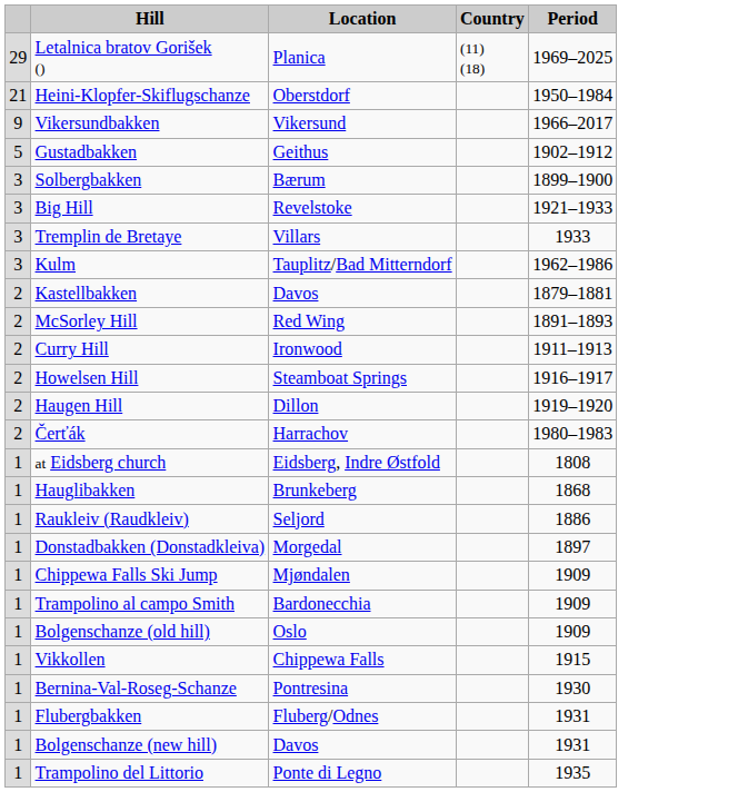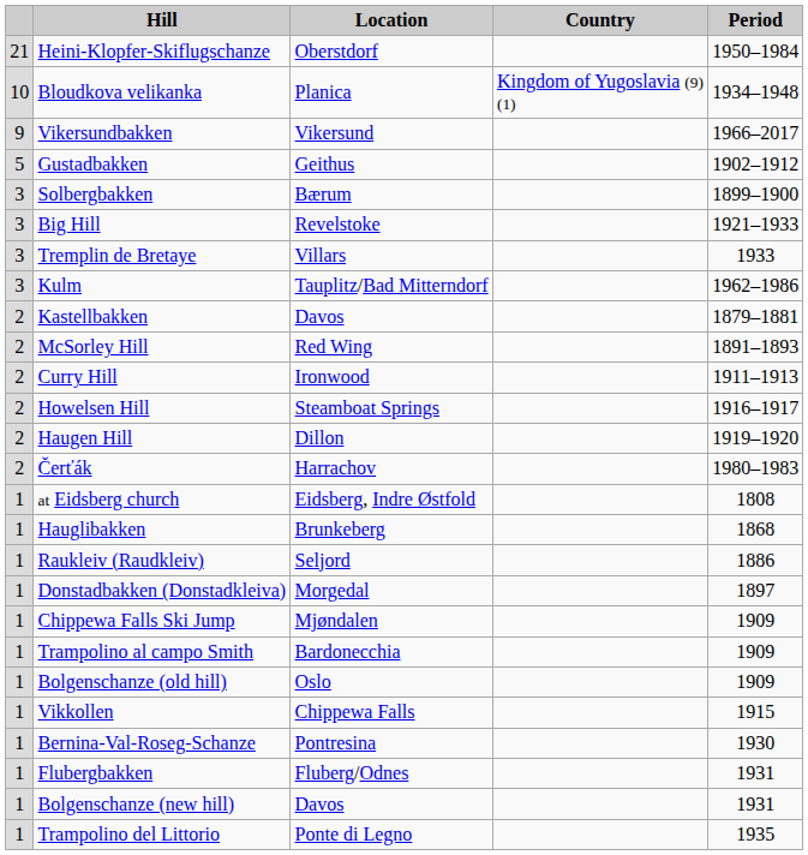 <table class="wikitable sortable" style="text-align:left;">
 <tr>
 <th style="background-color: #ccc;"></th>
 <th style="background-color: #ccc;">Hill</th>
 <th style="background-color: #ccc;">Location</th>
 <th style="background-color: #ccc;">Country</th>
 <th style="background-color: #ccc;">Period</th>
 </tr>
 <tr>
-<td align=center bgcolor=gainsboro>29</td>
-<td><a href='#'>Letalnica bratov Gorišek</a><br><small>()</small></td>
-<td><a href='#'>Planica</a></td>
-<td> <small>(11)</small><br> <small>(18)</small></td>
-<td align=center>1969–2025</td>
-</tr>
-<tr>
 <td align=center bgcolor=gainsboro>21</td>
 <td><a href='#'>Heini-Klopfer-Skiflugschanze</a></td>
 <td><a href='#'>Oberstdorf</a></td>
 <td></td>
 <td align=center>1950–1984</td>
+</tr>
+<tr>
+<td align=center bgcolor=gainsboro>10</td>
+<td><a href='#'>Bloudkova velikanka</a></td>
+<td><a href='#'>Planica</a></td>
+<td> <a href='#'>Kingdom of Yugoslavia</a> <small>(9)</small><br> <small>(1)</small></td>
+<td align=center>1934–1948</td>
 </tr>
 <tr>
 <td align=center bgcolor=gainsboro>9</td>
 <td><a href='#'>Vikersundbakken</a></td>
 <td><a href='#'>Vikersund</a></td>
 <td></td>
 <td align=center>1966–2017</td>
 </tr>
 <tr>
 <td align=center bgcolor=gainsboro>5</td>
 <td><a href='#'>Gustadbakken</a></td>
 <td><a href='#'>Geithus</a></td>
 <td></td>
 <td align=center>1902–1912</td>
 </tr>
 <tr>
 <td align=center bgcolor=gainsboro>3</td>
 <td><a href='#'>Solbergbakken</a></td>
 <td><a href='#'>Bærum</a></td>
 <td></td>
 <td align=center>1899–1900</td>
 </tr>
 <tr>
 <td align=center bgcolor=gainsboro>3</td>
 <td><a href='#'>Big Hill</a></td>
 <td><a href='#'>Revelstoke</a></td>
 <td></td>
 <td align=center>1921–1933</td>
 </tr>
 <tr>
 <td align=center bgcolor=gainsboro>3</td>
 <td><a href='#'>Tremplin de Bretaye</a></td>
 <td><a href='#'>Villars</a></td>
 <td></td>
 <td align=center>1933</td>
 </tr>
 <tr>
 <td align=center bgcolor=gainsboro>3</td>
 <td><a href='#'>Kulm</a></td>
 <td><a href='#'>Tauplitz</a>/<a href='#'>Bad Mitterndorf</a></td>
 <td></td>
 <td align=center>1962–1986</td>
 </tr>
 <tr>
 <td align=center bgcolor=gainsboro>2</td>
 <td><a href='#'>Kastellbakken</a></td>
 <td><a href='#'>Davos</a></td>
 <td></td>
 <td align=center>1879–1881</td>
 </tr>
 <tr>
 <td align=center bgcolor=gainsboro>2</td>
 <td><a href='#'>McSorley Hill</a></td>
 <td><a href='#'>Red Wing</a></td>
 <td></td>
 <td align=center>1891–1893</td>
 </tr>
 <tr>
 <td align=center bgcolor=gainsboro>2</td>
 <td><a href='#'>Curry Hill</a></td>
 <td><a href='#'>Ironwood</a></td>
 <td></td>
 <td align=center>1911–1913</td>
 </tr>
 <tr>
 <td align=center bgcolor=gainsboro>2</td>
 <td><a href='#'>Howelsen Hill</a></td>
 <td><a href='#'>Steamboat Springs</a></td>
 <td></td>
 <td align=center>1916–1917</td>
 </tr>
 <tr>
 <td align=center bgcolor=gainsboro>2</td>
 <td><a href='#'>Haugen Hill</a></td>
 <td><a href='#'>Dillon</a></td>
 <td></td>
 <td align=center>1919–1920</td>
 </tr>
 <tr>
 <td align=center bgcolor=gainsboro>2</td>
 <td><a href='#'>Čerťák</a></td>
 <td><a href='#'>Harrachov</a></td>
 <td></td>
 <td align=center>1980–1983</td>
 </tr>
 <tr>
 <td align=center bgcolor=gainsboro>1</td>
 <td> <small>at</small> <a href='#'>Eidsberg church</a></td>
 <td><a href='#'>Eidsberg</a>, <a href='#'>Indre Østfold</a></td>
 <td></td>
 <td align=center>1808</td>
 </tr>
 <tr>
 <td align=center bgcolor=gainsboro>1</td>
 <td><a href='#'>Hauglibakken</a></td>
 <td><a href='#'>Brunkeberg</a></td>
 <td></td>
 <td align=center>1868</td>
 </tr>
 <tr>
 <td align=center bgcolor=gainsboro>1</td>
 <td><a href='#'>Raukleiv (Raudkleiv)</a></td>
 <td><a href='#'>Seljord</a></td>
 <td></td>
 <td align=center>1886</td>
 </tr>
 <tr>
 <td align=center bgcolor=gainsboro>1</td>
 <td><a href='#'>Donstadbakken (Donstadkleiva)</a></td>
 <td><a href='#'>Morgedal</a></td>
 <td></td>
 <td align=center>1897</td>
 </tr>
 <tr>
 <td align=center bgcolor=gainsboro>1</td>
 <td><a href='#'>Chippewa Falls Ski Jump</a></td>
 <td><a href='#'>Mjøndalen</a></td>
 <td></td>
 <td align=center>1909</td>
 </tr>
 <tr>
 <td align=center bgcolor=gainsboro>1</td>
 <td><a href='#'>Trampolino al campo Smith</a></td>
 <td><a href='#'>Bardonecchia</a></td>
 <td></td>
 <td align=center>1909</td>
 </tr>
 <tr>
 <td align=center bgcolor=gainsboro>1</td>
 <td><a href='#'>Bolgenschanze (old hill)</a></td>
 <td><a href='#'>Oslo</a></td>
 <td></td>
 <td align=center>1909</td>
 </tr>
 <tr>
 <td align=center bgcolor=gainsboro>1</td>
 <td><a href='#'>Vikkollen</a></td>
 <td><a href='#'>Chippewa Falls</a></td>
 <td></td>
 <td align=center>1915</td>
 </tr>
 <tr>
 <td align=center bgcolor=gainsboro>1</td>
 <td><a href='#'>Bernina-Val-Roseg-Schanze</a></td>
 <td><a href='#'>Pontresina</a></td>
 <td></td>
 <td align=center>1930</td>
 </tr>
 <tr>
 <td align=center bgcolor=gainsboro>1</td>
 <td><a href='#'>Flubergbakken</a></td>
 <td><a href='#'>Fluberg</a>/<a href='#'>Odnes</a></td>
 <td></td>
 <td align=center>1931</td>
 </tr>
 <tr>
 <td align=center bgcolor=gainsboro>1</td>
 <td><a href='#'>Bolgenschanze (new hill)</a></td>
 <td><a href='#'>Davos</a></td>
 <td></td>
 <td align=center>1931</td>
 </tr>
 <tr>
 <td align=center bgcolor=gainsboro>1</td>
 <td><a href='#'>Trampolino del Littorio</a></td>
 <td><a href='#'>Ponte di Legno</a></td>
 <td></td>
 <td align=center>1935</td>
 </tr>
 </table>
